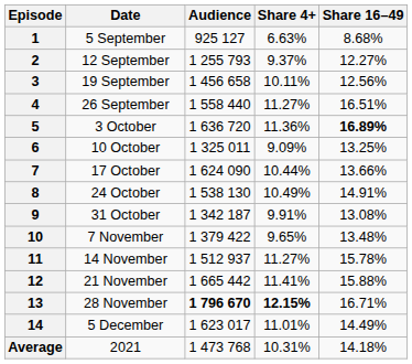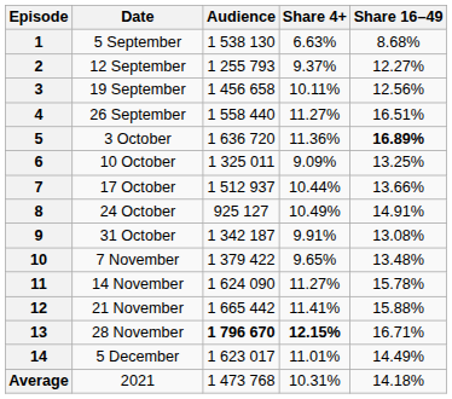 <table class="wikitable sortable" style="text-align:center">
 <tr>
 <th>Episode</th>
 <th scope="col" style="width:130px;">Date</th>
 <th>Audience</th>
 <th>Share 4+</th>
 <th>Share 16–49</th>
 </tr>
 <tr>
 <th>1</th>
 <td>5 September</td>
-<td>925 127</td>
+<td>1 538 130</td>
 <td>6.63%</td>
 <td>8.68%</td>
 </tr>
 <tr>
 <th>2</th>
 <td>12 September</td>
 <td>1 255 793</td>
 <td>9.37%</td>
 <td>12.27%</td>
 </tr>
 <tr>
 <th>3</th>
 <td>19 September</td>
 <td>1 456 658</td>
 <td>10.11%</td>
 <td>12.56%</td>
 </tr>
 <tr>
 <th>4</th>
 <td>26 September</td>
 <td>1 558 440</td>
 <td>11.27%</td>
 <td>16.51%</td>
 </tr>
 <tr>
 <th>5</th>
 <td>3 October</td>
 <td>1 636 720</td>
 <td>11.36%</td>
 <td><strong>16.89%</strong></td>
 </tr>
 <tr>
 <th>6</th>
 <td>10 October</td>
 <td>1 325 011</td>
 <td>9.09%</td>
 <td>13.25%</td>
 </tr>
 <tr>
 <th>7</th>
 <td>17 October</td>
-<td>1 624 090</td>
+<td>1 512 937</td>
 <td>10.44%</td>
 <td>13.66%</td>
 </tr>
 <tr>
 <th>8</th>
 <td>24 October</td>
-<td>1 538 130</td>
+<td>925 127</td>
 <td>10.49%</td>
 <td>14.91%</td>
 </tr>
 <tr>
 <th>9</th>
 <td>31 October</td>
 <td>1 342 187</td>
 <td>9.91%</td>
 <td>13.08%</td>
 </tr>
 <tr>
 <th>10</th>
 <td>7 November</td>
 <td>1 379 422</td>
 <td>9.65%</td>
 <td>13.48%</td>
 </tr>
 <tr>
 <th>11</th>
 <td>14 November</td>
-<td>1 512 937</td>
+<td>1 624 090</td>
 <td>11.27%</td>
 <td>15.78%</td>
 </tr>
 <tr>
 <th>12</th>
 <td>21 November</td>
 <td>1 665 442</td>
 <td>11.41%</td>
 <td>15.88%</td>
 </tr>
 <tr>
 <th>13</th>
 <td>28 November</td>
 <td><strong>1 796 670</strong></td>
 <td><strong>12.15%</strong></td>
 <td>16.71%</td>
 </tr>
 <tr>
 <th>14</th>
 <td>5 December</td>
 <td>1 623 017</td>
 <td>11.01%</td>
 <td>14.49%</td>
 </tr>
 <tr>
 <th>Average</th>
 <td>2021</td>
 <td>1 473 768</td>
 <td>10.31%</td>
 <td>14.18%</td>
 </tr>
 </table>
